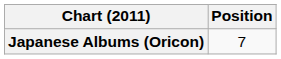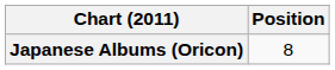 <table class="wikitable plainrowheaders">
 <tr>
 <th>Chart (2011)</th>
 <th>Position</th>
 </tr>
 <tr>
 <th scope="row">Japanese Albums (Oricon)</th>
-<td style="text-align:center;">7</td>
+<td style="text-align:center;">8</td>
 </tr>
 </table>
